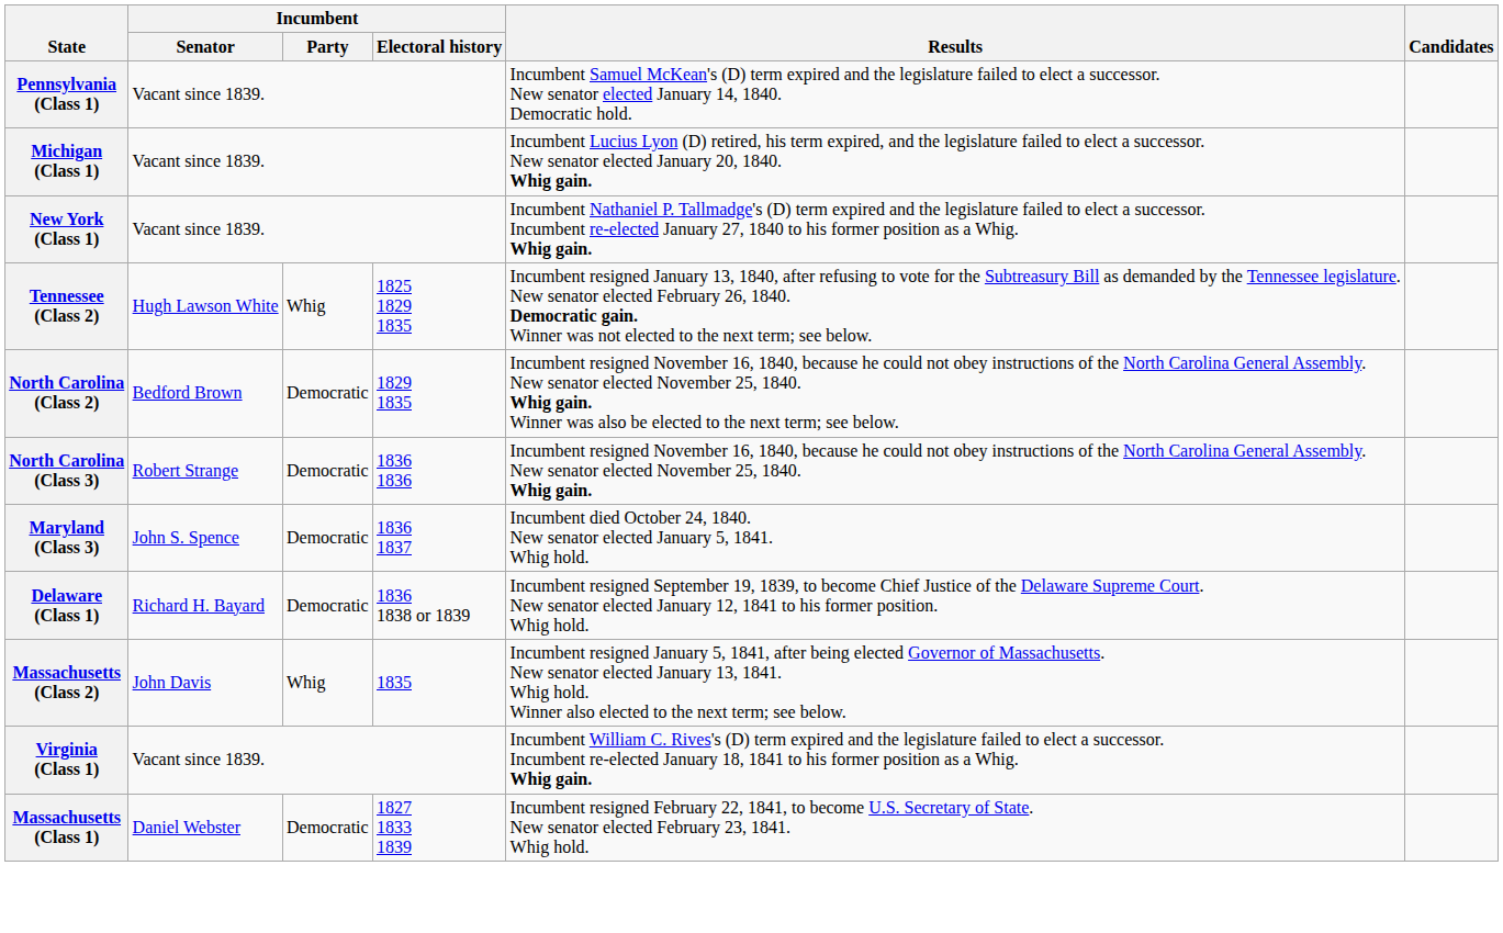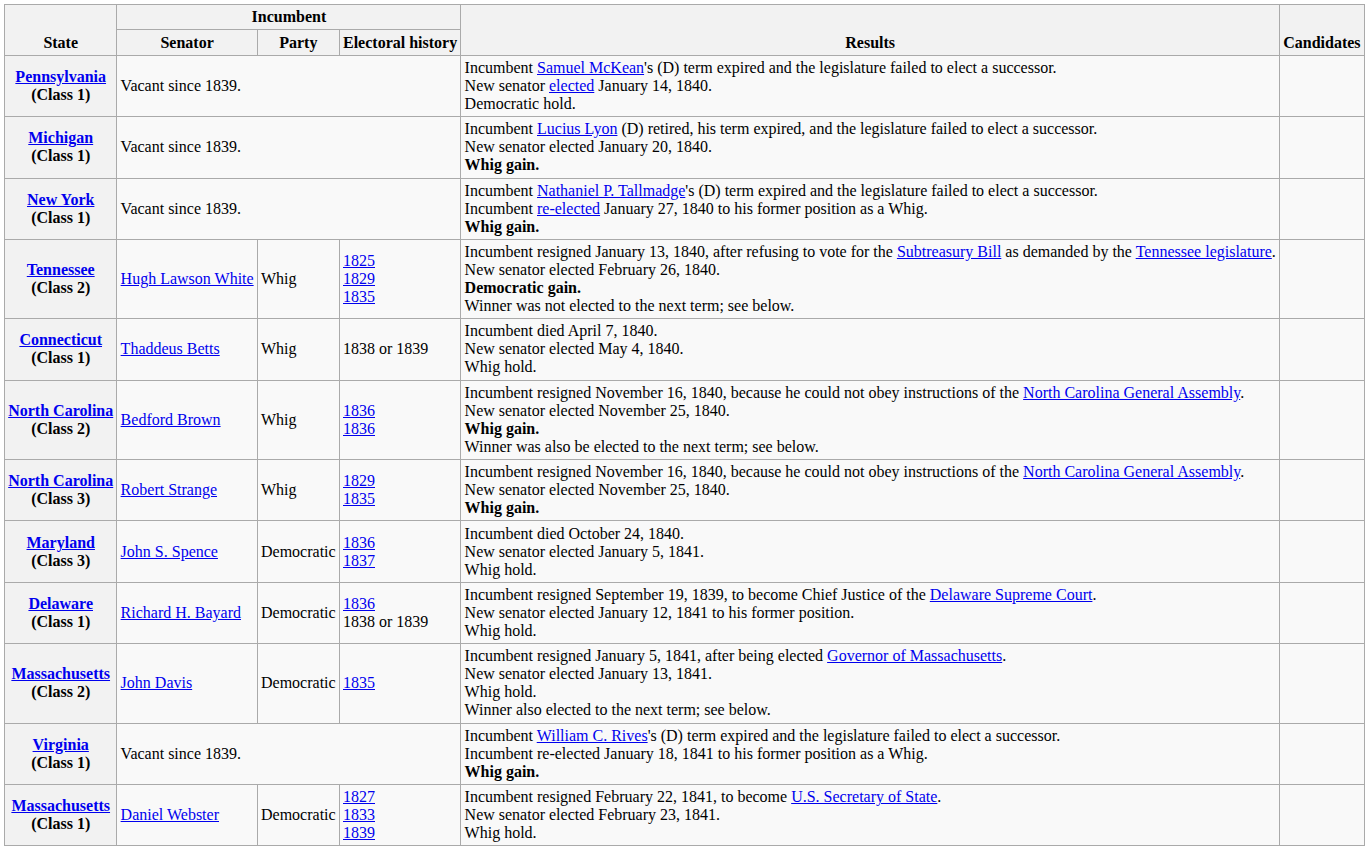 <table class=wikitable>
 <tr valign=bottom>
 <th rowspan=2>State</th>
 <th colspan=3>Incumbent</th>
 <th rowspan=2>Results</th>
 <th rowspan=2>Candidates</th>
 </tr>
 <tr>
 <th>Senator</th>
 <th>Party</th>
 <th>Electoral history</th>
 </tr>
 <tr>
 <th><a href='#'>Pennsylvania</a><br>(Class 1)</th>
 <td colspan=3>Vacant since 1839.</td>
 <td>Incumbent <a href='#'>Samuel McKean</a>'s (D) term expired and the legislature failed to elect a successor.<br>New senator <a href='#'>elected</a> January 14, 1840.<br>Democratic hold.</td>
 <td nowrap></td>
 </tr>
 <tr>
 <th><a href='#'>Michigan</a><br>(Class 1)</th>
 <td colspan=3>Vacant since 1839.</td>
 <td>Incumbent <a href='#'>Lucius Lyon</a> (D) retired, his term expired, and the legislature failed to elect a successor.<br>New senator elected January 20, 1840.<br><strong>Whig gain.</strong></td>
 <td nowrap></td>
 </tr>
 <tr>
 <th><a href='#'>New York</a><br>(Class 1)</th>
 <td colspan=3>Vacant since 1839.</td>
 <td>Incumbent <a href='#'>Nathaniel P. Tallmadge</a>'s (D) term expired and the legislature failed to elect a successor.<br>Incumbent <a href='#'>re-elected</a> January 27, 1840 to his former position as a Whig.<br><strong>Whig gain.</strong></td>
 <td nowrap></td>
 </tr>
 <tr>
 <th><a href='#'>Tennessee</a><br>(Class 2)</th>
 <td><a href='#'>Hugh Lawson White</a></td>
 <td>Whig</td>
 <td><a href='#'>1825 </a><br><a href='#'>1829</a><br><a href='#'>1835</a></td>
 <td>Incumbent resigned January 13, 1840, after refusing to vote for the <a href='#'>Subtreasury Bill</a> as demanded by the <a href='#'>Tennessee legislature</a>.<br>New senator elected February 26, 1840.<br><strong>Democratic gain.</strong><br>Winner was not elected to the next term; see below.</td>
 <td nowrap></td>
 </tr>
 <tr>
+<th><a href='#'>Connecticut</a><br>(Class 1)</th>
+<td><a href='#'>Thaddeus Betts</a></td>
+<td>Whig</td>
+<td>1838 or 1839</td>
+<td>Incumbent died April 7, 1840.<br>New senator elected May 4, 1840.<br>Whig hold.</td>
+<td nowrap></td>
+</tr>
+<tr>
 <th><a href='#'>North Carolina</a><br>(Class 2)</th>
 <td><a href='#'>Bedford Brown</a></td>
-<td>Democratic</td>
-<td><a href='#'>1829 </a><br><a href='#'>1835</a></td>
+<td>Whig</td>
+<td><a href='#'>1836 </a><br><a href='#'>1836</a></td>
 <td>Incumbent resigned November 16, 1840, because he could not obey instructions of the <a href='#'>North Carolina General Assembly</a>.<br>New senator elected November 25, 1840.<br><strong>Whig gain.</strong><br>Winner was also be elected to the next term; see below.</td>
 <td nowrap></td>
 </tr>
 <tr>
 <th><a href='#'>North Carolina</a><br>(Class 3)</th>
 <td><a href='#'>Robert Strange</a></td>
-<td>Democratic</td>
-<td><a href='#'>1836 </a><br><a href='#'>1836</a></td>
+<td>Whig</td>
+<td><a href='#'>1829 </a><br><a href='#'>1835</a></td>
 <td>Incumbent resigned November 16, 1840, because he could not obey instructions of the <a href='#'>North Carolina General Assembly</a>.<br>New senator elected November 25, 1840.<br><strong>Whig gain.</strong></td>
 <td nowrap></td>
 </tr>
 <tr>
 <th><a href='#'>Maryland</a><br>(Class 3)</th>
 <td><a href='#'>John S. Spence</a></td>
 <td>Democratic</td>
 <td><a href='#'>1836 </a><br><a href='#'>1837</a></td>
 <td>Incumbent died October 24, 1840.<br>New senator elected January 5, 1841.<br>Whig hold.</td>
 <td nowrap></td>
 </tr>
 <tr>
 <th><a href='#'>Delaware</a><br>(Class 1)</th>
 <td><a href='#'>Richard H. Bayard</a></td>
 <td>Democratic</td>
 <td><a href='#'>1836 </a><br>1838 or 1839</td>
 <td>Incumbent resigned September 19, 1839, to become Chief Justice of the <a href='#'>Delaware Supreme Court</a>.<br>New senator elected January 12, 1841 to his former position.<br>Whig hold.</td>
 <td nowrap></td>
 </tr>
 <tr>
 <th><a href='#'>Massachusetts</a><br>(Class 2)</th>
 <td><a href='#'>John Davis</a></td>
-<td>Whig</td>
+<td>Democratic</td>
 <td><a href='#'>1835</a></td>
 <td>Incumbent resigned January 5, 1841, after being elected <a href='#'>Governor of Massachusetts</a>.<br>New senator elected January 13, 1841.<br>Whig hold.<br>Winner also elected to the next term; see below.</td>
 <td nowrap></td>
 </tr>
 <tr>
 <th><a href='#'>Virginia</a><br>(Class 1)</th>
 <td colspan=3>Vacant since 1839.</td>
 <td>Incumbent <a href='#'>William C. Rives</a>'s (D) term expired and the legislature failed to elect a successor.<br>Incumbent re-elected January 18, 1841 to his former position as a Whig.<br><strong>Whig gain.</strong></td>
 <td nowrap></td>
 </tr>
 <tr>
 <th><a href='#'>Massachusetts</a><br>(Class 1)</th>
 <td><a href='#'>Daniel Webster</a></td>
 <td>Democratic</td>
 <td><a href='#'>1827</a><br><a href='#'>1833</a><br><a href='#'>1839</a></td>
 <td>Incumbent resigned February 22, 1841, to become <a href='#'>U.S. Secretary of State</a>.<br>New senator elected February 23, 1841.<br>Whig hold.</td>
 <td nowrap></td>
 </tr>
 </table>
